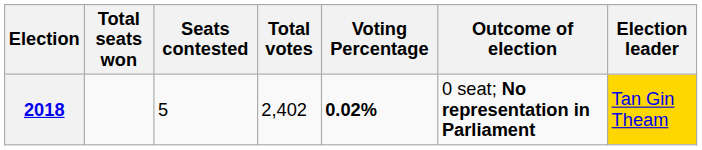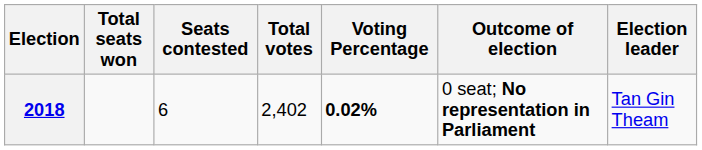 <table class="wikitable">
 <tr>
 <th>Election</th>
 <th>Total seats won</th>
 <th>Seats contested</th>
 <th>Total votes</th>
 <th>Voting Percentage</th>
 <th>Outcome of election</th>
 <th>Election leader</th>
 </tr>
 <tr>
 <th><a href='#'>2018</a></th>
 <td></td>
-<td>5</td>
+<td>6</td>
 <td>2,402</td>
 <td><strong>0.02%</strong></td>
 <td>0 seat; <strong>No representation in Parliament</strong></td>
-<td style="background: gold;"><a href='#'>Tan Gin Theam</a></td>
+<td><a href='#'>Tan Gin Theam</a></td>
 </tr>
 </table>
